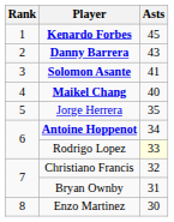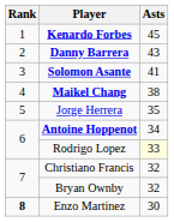 <table class="wikitable" style="text-align:center">
 <tr>
 <th>Rank</th>
 <th>Player</th>
 <th>Asts</th>
 </tr>
 <tr>
 <td>1</td>
 <td> <strong><a href='#'>Kenardo Forbes</a></strong></td>
 <td>45</td>
 </tr>
 <tr>
 <td>2</td>
 <td> <strong><a href='#'>Danny Barrera</a></strong></td>
 <td>43</td>
 </tr>
 <tr>
 <td>3</td>
 <td> <strong><a href='#'>Solomon Asante</a></strong></td>
 <td>41</td>
 </tr>
 <tr>
 <td>4</td>
 <td> <strong><a href='#'>Maikel Chang</a></strong></td>
-<td>40</td>
+<td>38</td>
 </tr>
 <tr>
 <td>5</td>
 <td> <a href='#'>Jorge Herrera</a></td>
 <td>35</td>
 </tr>
 <tr>
 <td rowspan=2>6</td>
 <td> <strong><a href='#'>Antoine Hoppenot</a></strong></td>
 <td>34</td>
 </tr>
 <tr>
 <td> Rodrigo Lopez</td>
 <td style="background: lightyellow;">33</td>
 </tr>
 <tr>
 <td rowspan=2>7</td>
 <td> Christiano Francis</td>
 <td>32</td>
 </tr>
 <tr>
 <td> Bryan Ownby</td>
-<td>31</td>
+<td>32</td>
 </tr>
 <tr>
-<td>8</td>
+<td><strong>8</strong></td>
 <td> Enzo Martinez</td>
 <td>30</td>
 </tr>
 </table>
